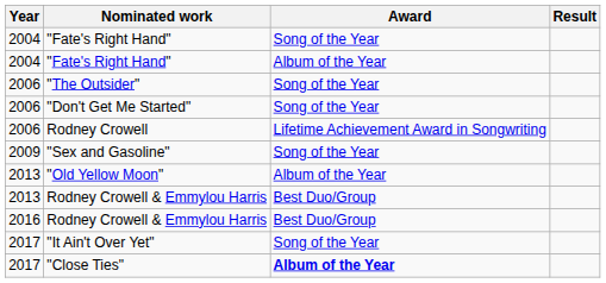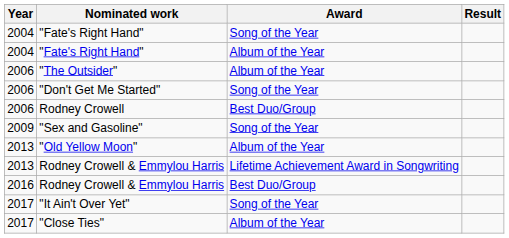 <table class="wikitable sortable">
 <tr>
 <th>Year</th>
 <th>Nominated work</th>
 <th>Award</th>
 <th>Result</th>
 </tr>
 <tr>
 <td>2004</td>
 <td>"Fate's Right Hand"</td>
 <td><a href='#'>Song of the Year</a></td>
 <td></td>
 </tr>
 <tr>
 <td>2004</td>
 <td>"<a href='#'>Fate's Right Hand</a>"</td>
 <td><a href='#'>Album of the Year</a></td>
 <td></td>
 </tr>
 <tr>
 <td>2006</td>
 <td>"<a href='#'>The Outsider</a>"</td>
-<td><a href='#'>Song of the Year</a></td>
+<td><a href='#'>Album of the Year</a></td>
 <td></td>
 </tr>
 <tr>
 <td>2006</td>
 <td>"Don't Get Me Started"</td>
 <td><a href='#'>Song of the Year</a></td>
 <td></td>
 </tr>
 <tr>
 <td>2006</td>
 <td>Rodney Crowell</td>
-<td><a href='#'>Lifetime Achievement Award in Songwriting</a></td>
+<td><a href='#'>Best Duo/Group</a></td>
 <td></td>
 </tr>
 <tr>
 <td>2009</td>
 <td>"Sex and Gasoline"</td>
 <td><a href='#'>Song of the Year</a></td>
 <td></td>
 </tr>
 <tr>
 <td>2013</td>
 <td>"<a href='#'>Old Yellow Moon</a>" </td>
 <td><a href='#'>Album of the Year</a></td>
 <td></td>
 </tr>
 <tr>
 <td>2013</td>
 <td>Rodney Crowell & <a href='#'>Emmylou Harris</a></td>
-<td><a href='#'>Best Duo/Group</a></td>
+<td><a href='#'>Lifetime Achievement Award in Songwriting</a></td>
 <td></td>
 </tr>
 <tr>
 <td>2016</td>
 <td>Rodney Crowell & <a href='#'>Emmylou Harris</a></td>
 <td><a href='#'>Best Duo/Group</a></td>
 <td></td>
 </tr>
 <tr>
 <td>2017</td>
 <td>"It Ain't Over Yet"</td>
 <td><a href='#'>Song of the Year</a></td>
 <td></td>
 </tr>
 <tr>
 <td>2017</td>
 <td>"Close Ties"</td>
-<td><strong><a href='#'>Album of the Year</a></strong></td>
+<td><a href='#'>Album of the Year</a></td>
 <td></td>
 </tr>
 </table>
